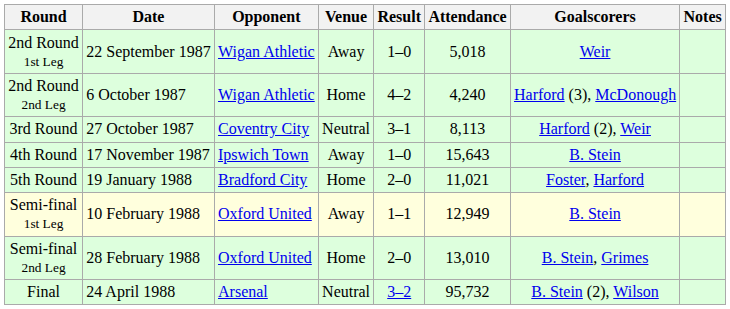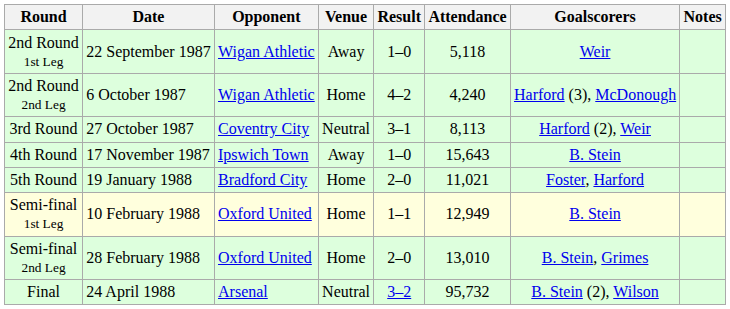 <table Class="wikitable">
 <tr>
 <th>Round</th>
 <th>Date</th>
 <th>Opponent</th>
 <th>Venue</th>
 <th>Result</th>
 <th>Attendance</th>
 <th>Goalscorers</th>
 <th>Notes</th>
 </tr>
 <tr>
 </tr>
 <tr style="background: #ddffdd;">
 <td align="center">2nd Round<br><small>1st Leg</small></td>
 <td>22 September 1987</td>
 <td><a href='#'>Wigan Athletic</a></td>
 <td align="center">Away</td>
 <td align="center">1–0</td>
-<td align="center">5,018</td>
+<td align="center">5,118</td>
 <td align="center"><a href='#'>Weir</a></td>
 <td align="center"></td>
 </tr>
 <tr>
 </tr>
 <tr style="background: #ddffdd;">
 <td align="center">2nd Round<br><small>2nd Leg</small></td>
 <td>6 October 1987</td>
 <td><a href='#'>Wigan Athletic</a></td>
 <td align="center">Home</td>
 <td align="center">4–2</td>
 <td align="center">4,240</td>
 <td align="center"><a href='#'>Harford</a> (3), <a href='#'>McDonough</a></td>
 <td align="center"></td>
 </tr>
 <tr>
 </tr>
 <tr style="background: #ddffdd;">
 <td align="center">3rd Round</td>
 <td>27 October 1987</td>
 <td><a href='#'>Coventry City</a></td>
 <td align="center">Neutral</td>
 <td align="center">3–1</td>
 <td align="center">8,113</td>
 <td align="center"><a href='#'>Harford</a> (2), <a href='#'>Weir</a></td>
 <td align="center"></td>
 </tr>
 <tr>
 </tr>
 <tr style="background: #ddffdd;">
 <td align="center">4th Round</td>
 <td>17 November 1987</td>
 <td><a href='#'>Ipswich Town</a></td>
 <td align="center">Away</td>
 <td align="center">1–0</td>
 <td align="center">15,643</td>
 <td align="center"><a href='#'>B. Stein</a></td>
 <td align="center"></td>
 </tr>
 <tr>
 </tr>
 <tr style="background: #ddffdd;">
 <td align="center">5th Round</td>
 <td>19 January 1988</td>
 <td><a href='#'>Bradford City</a></td>
 <td align="center">Home</td>
 <td align="center">2–0</td>
 <td align="center">11,021</td>
 <td align="center"><a href='#'>Foster</a>, <a href='#'>Harford</a></td>
 <td align="center"></td>
 </tr>
 <tr>
 </tr>
 <tr bgcolor="#ffffdd">
 <td align="center">Semi-final<br><small>1st Leg</small></td>
 <td>10 February 1988</td>
 <td><a href='#'>Oxford United</a></td>
-<td align="center">Away</td>
+<td align="center">Home</td>
 <td align="center">1–1</td>
 <td align="center">12,949</td>
 <td align="center"><a href='#'>B. Stein</a></td>
 <td align="center"></td>
 </tr>
 <tr>
 </tr>
 <tr style="background: #ddffdd;">
 <td align="center">Semi-final<br><small>2nd Leg</small></td>
 <td>28 February 1988</td>
 <td><a href='#'>Oxford United</a></td>
 <td align="center">Home</td>
 <td align="center">2–0</td>
 <td align="center">13,010</td>
 <td align="center"><a href='#'>B. Stein</a>, <a href='#'>Grimes</a></td>
 <td align="center"></td>
 </tr>
 <tr>
 </tr>
 <tr style="background: #ddffdd;">
 <td align="center">Final</td>
 <td>24 April 1988</td>
 <td><a href='#'>Arsenal</a></td>
 <td align="center">Neutral</td>
 <td align="center"><a href='#'>3–2</a></td>
 <td align="center">95,732</td>
 <td align="center"><a href='#'>B. Stein</a> (2), <a href='#'>Wilson</a></td>
 <td align="center"></td>
 </tr>
 </table>
